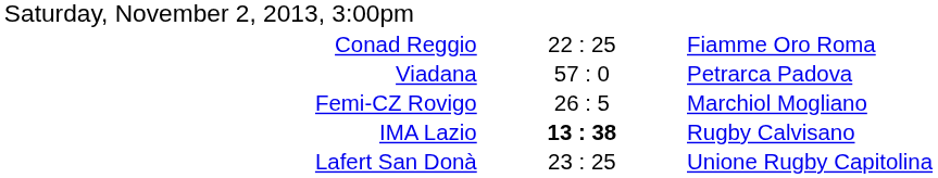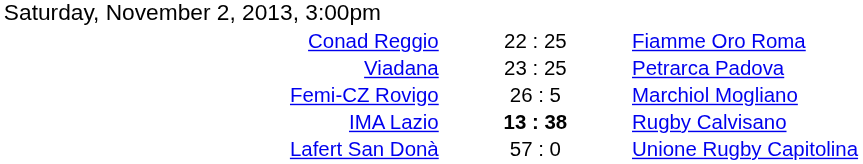 <table style="width:70%;" cellspacing="1">
 <tr>
 <th width=35%></th>
 <th width=15%></th>
 <th></th>
 </tr>
 <tr>
 <td>Saturday, November 2, 2013, 3:00pm</td>
 </tr>
 <tr style=font-size:90%>
 <td align=right><a href='#'>Conad Reggio</a></td>
 <td align=center>22 : 25</td>
 <td><a href='#'>Fiamme Oro Roma</a></td>
 </tr>
 <tr style=font-size:90%>
 <td align=right><a href='#'>Viadana</a></td>
-<td align=center>57 : 0</td>
+<td align=center>23 : 25</td>
 <td><a href='#'>Petrarca Padova</a></td>
 </tr>
 <tr style=font-size:90%>
 <td align=right><a href='#'>Femi-CZ Rovigo</a></td>
 <td align=center>26 : 5</td>
 <td><a href='#'>Marchiol Mogliano</a></td>
 </tr>
 <tr style=font-size:90%>
 <td align=right><a href='#'>IMA Lazio</a></td>
 <td align=center><strong>13 : 38</strong></td>
 <td><a href='#'>Rugby Calvisano</a></td>
 </tr>
 <tr style=font-size:90%>
 <td align=right><a href='#'>Lafert San Donà</a></td>
-<td align=center>23 : 25</td>
+<td align=center>57 : 0</td>
 <td><a href='#'>Unione Rugby Capitolina</a></td>
 </tr>
 </table>
